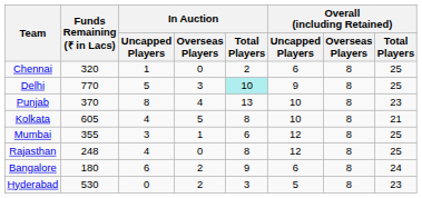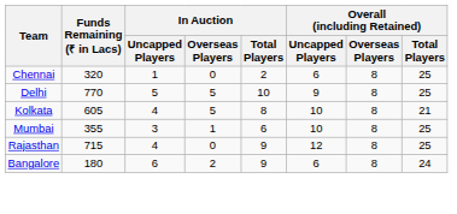 <table class=wikitable style="margin:0; font-size:90%; text-align:center">
 <tr>
 <th rowspan="2">Team</th>
 <th rowspan="2">Funds<br> Remaining<br> (₹ in Lacs)</th>
 <th colspan="3">In Auction</th>
 <th colspan="3">Overall<br> (including Retained)</th>
 </tr>
 <tr>
 <th>Uncapped <br>Players</th>
 <th>Overseas <br>Players</th>
 <th>Total <br> Players</th>
 <th>Uncapped <br>Players</th>
 <th>Overseas <br>Players</th>
 <th>Total <br> Players</th>
 </tr>
 <tr>
 <td><a href='#'>Chennai</a></td>
 <td>320</td>
 <td>1</td>
 <td>0</td>
 <td>2</td>
 <td>6</td>
 <td>8</td>
 <td>25</td>
 </tr>
 <tr>
 <td><a href='#'>Delhi</a></td>
 <td>770</td>
 <td>5</td>
-<td>3</td>
-<td style="background: paleturquoise;">10</td>
+<td>5</td>
+<td>10</td>
 <td>9</td>
 <td>8</td>
 <td>25</td>
-</tr>
-<tr>
-<td><a href='#'>Punjab</a></td>
-<td>370</td>
-<td>8</td>
-<td>4</td>
-<td>13</td>
-<td>10</td>
-<td>8</td>
-<td>23</td>
 </tr>
 <tr>
 <td><a href='#'>Kolkata</a></td>
 <td>605</td>
 <td>4</td>
 <td>5</td>
 <td>8</td>
 <td>10</td>
 <td>8</td>
 <td>21</td>
 </tr>
 <tr>
 <td><a href='#'>Mumbai</a></td>
 <td>355</td>
 <td>3</td>
 <td>1</td>
 <td>6</td>
-<td>12</td>
+<td>10</td>
 <td>8</td>
 <td>25</td>
 </tr>
 <tr>
 <td><a href='#'>Rajasthan</a></td>
-<td>248</td>
+<td>715</td>
 <td>4</td>
 <td>0</td>
-<td>8</td>
+<td>9</td>
 <td>12</td>
 <td>8</td>
 <td>25</td>
 </tr>
 <tr>
 <td><a href='#'>Bangalore</a></td>
 <td>180</td>
 <td>6</td>
 <td>2</td>
 <td>9</td>
 <td>6</td>
 <td>8</td>
 <td>24</td>
 </tr>
-<tr>
-<td><a href='#'>Hyderabad</a></td>
-<td>530</td>
-<td>0</td>
-<td>2</td>
-<td>3</td>
-<td>5</td>
-<td>8</td>
-<td>23</td>
-</tr>
 </table>
